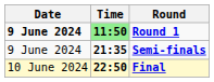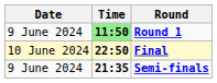 <table class="wikitable">
 <tr>
 <th>Date</th>
 <th>Time</th>
 <th>Round</th>
 </tr>
 <tr>
-<td><strong>9 June 2024</strong></td>
+<td>9 June 2024</td>
 <td style="background: lightgreen;"><strong>11:50</strong></td>
 <td><strong><a href='#'>Round 1</a></strong></td>
+</tr>
+<tr style=background:lemonchiffon>
+<td>10 June 2024</td>
+<td><strong>22:50</strong></td>
+<td><strong><a href='#'>Final</a></strong></td>
 </tr>
 <tr>
 <td>9 June 2024</td>
 <td><strong>21:35</strong></td>
 <td><strong><a href='#'>Semi-finals</a></strong></td>
 </tr>
-<tr style=background:lemonchiffon>
-<td>10 June 2024</td>
-<td><strong>22:50</strong></td>
-<td><strong><a href='#'>Final</a></strong></td>
-</tr>
 </table>
